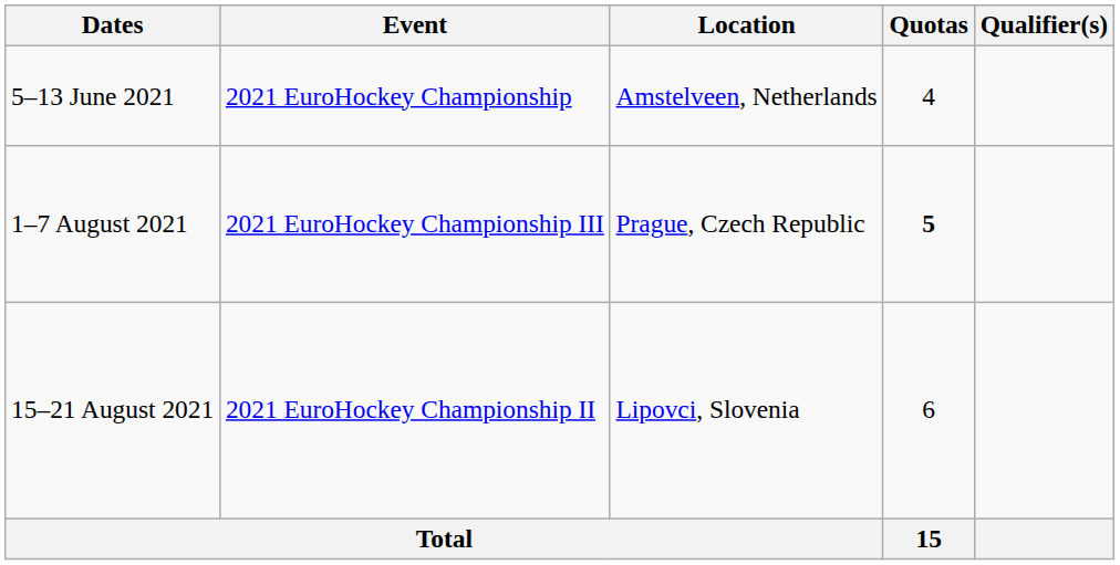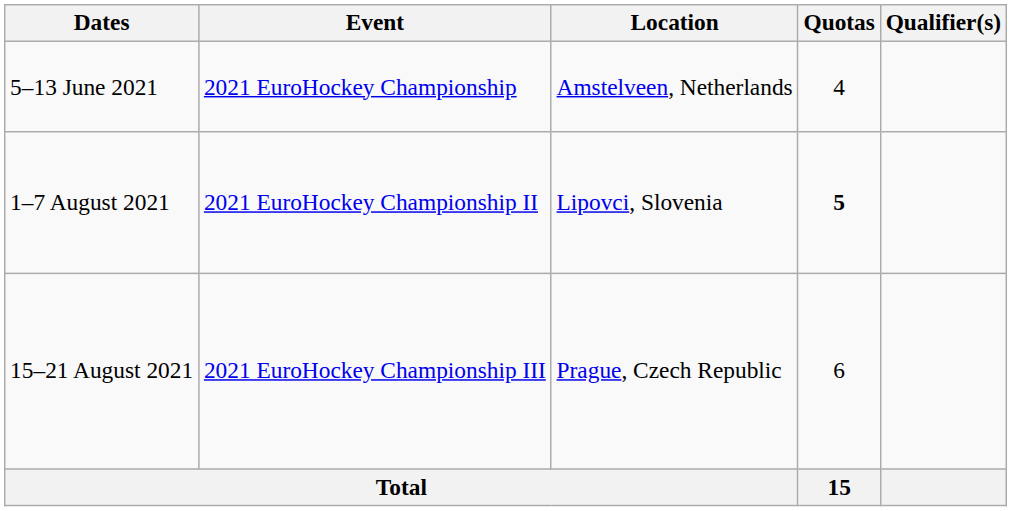 <table class=wikitable>
 <tr>
 <th>Dates</th>
 <th>Event</th>
 <th>Location</th>
 <th>Quotas</th>
 <th>Qualifier(s)</th>
 </tr>
 <tr>
 <td>5–13 June 2021</td>
 <td><a href='#'>2021 EuroHockey Championship</a></td>
 <td><a href='#'>Amstelveen</a>, Netherlands</td>
 <td align=center>4</td>
 <td><br><br><br></td>
 </tr>
 <tr>
 <td>1–7 August 2021</td>
-<td><a href='#'>2021 EuroHockey Championship III</a></td>
-<td><a href='#'>Prague</a>, Czech Republic</td>
+<td><a href='#'>2021 EuroHockey Championship II</a></td>
+<td><a href='#'>Lipovci</a>, Slovenia</td>
 <td align=center><strong>5</strong></td>
 <td><br><br><s></s><br><br><br></td>
 </tr>
 <tr>
 <td>15–21 August 2021</td>
-<td><a href='#'>2021 EuroHockey Championship II</a></td>
-<td><a href='#'>Lipovci</a>, Slovenia</td>
+<td><a href='#'>2021 EuroHockey Championship III</a></td>
+<td><a href='#'>Prague</a>, Czech Republic</td>
 <td align=center>6</td>
 <td><br><s></s><br><br><br><br><br><s></s><br></td>
 </tr>
 <tr>
 <th colspan=3>Total</th>
 <th>15</th>
 <th></th>
 </tr>
 </table>
